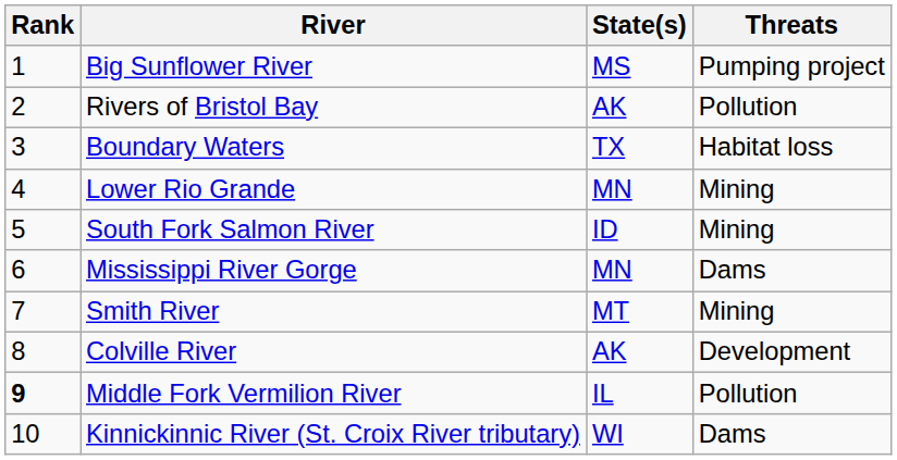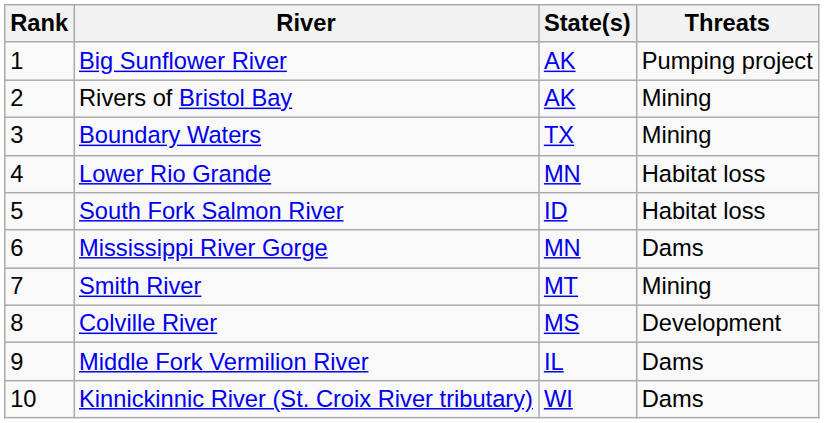 <table class="wikitable sortable">
 <tr>
 <th>Rank</th>
 <th>River</th>
 <th>State(s)</th>
 <th>Threats</th>
 </tr>
 <tr>
 <td>1</td>
 <td><a href='#'>Big Sunflower River</a></td>
-<td><a href='#'>MS</a></td>
+<td><a href='#'>AK</a></td>
 <td>Pumping project</td>
 </tr>
 <tr>
 <td>2</td>
 <td>Rivers of <a href='#'>Bristol Bay</a></td>
 <td><a href='#'>AK</a></td>
-<td>Pollution</td>
+<td>Mining</td>
 </tr>
 <tr>
 <td>3</td>
 <td><a href='#'>Boundary Waters</a></td>
 <td><a href='#'>TX</a></td>
-<td>Habitat loss</td>
+<td>Mining</td>
 </tr>
 <tr>
 <td>4</td>
 <td><a href='#'>Lower Rio Grande</a></td>
 <td><a href='#'>MN</a></td>
-<td>Mining</td>
+<td>Habitat loss</td>
 </tr>
 <tr>
 <td>5</td>
 <td><a href='#'>South Fork Salmon River</a></td>
 <td><a href='#'>ID</a></td>
-<td>Mining</td>
+<td>Habitat loss</td>
 </tr>
 <tr>
 <td>6</td>
 <td><a href='#'>Mississippi River Gorge</a></td>
 <td><a href='#'>MN</a></td>
 <td>Dams</td>
 </tr>
 <tr>
 <td>7</td>
 <td><a href='#'>Smith River</a></td>
 <td><a href='#'>MT</a></td>
 <td>Mining</td>
 </tr>
 <tr>
 <td>8</td>
 <td><a href='#'>Colville River</a></td>
-<td><a href='#'>AK</a></td>
+<td><a href='#'>MS</a></td>
 <td>Development</td>
 </tr>
 <tr>
-<td><strong>9</strong></td>
+<td>9</td>
 <td><a href='#'>Middle Fork Vermilion River</a></td>
 <td><a href='#'>IL</a></td>
-<td>Pollution</td>
+<td>Dams</td>
 </tr>
 <tr>
 <td>10</td>
 <td><a href='#'>Kinnickinnic River (St. Croix River tributary)</a></td>
 <td><a href='#'>WI</a></td>
 <td>Dams</td>
 </tr>
 </table>
